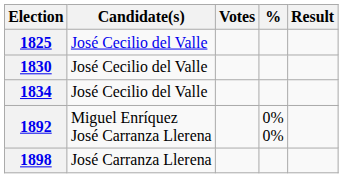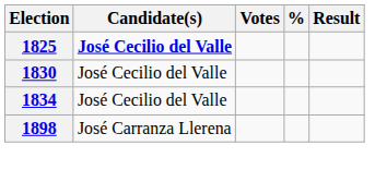 <table class="wikitable">
 <tr>
 <th>Election</th>
 <th>Candidate(s)</th>
 <th>Votes</th>
 <th>%</th>
 <th>Result</th>
 </tr>
 <tr>
 <th><a href='#'>1825</a></th>
-<td><a href='#'>José Cecilio del Valle</a></td>
+<td><strong><a href='#'>José Cecilio del Valle</a></strong></td>
 <td></td>
 <td></td>
 <td></td>
 </tr>
 <tr>
 <th><a href='#'>1830</a></th>
 <td>José Cecilio del Valle</td>
 <td></td>
 <td></td>
 <td></td>
 </tr>
 <tr>
 <th><a href='#'>1834</a></th>
 <td>José Cecilio del Valle</td>
 <td></td>
 <td></td>
 <td></td>
 </tr>
 <tr>
-<th><a href='#'>1892</a></th>
-<td>Miguel Enríquez<br>José Carranza Llerena</td>
-<td></td>
-<td>0%<br>0%</td>
-<td></td>
-</tr>
-<tr>
 <th><a href='#'>1898</a></th>
 <td>José Carranza Llerena</td>
 <td></td>
 <td></td>
 <td></td>
 </tr>
 </table>
